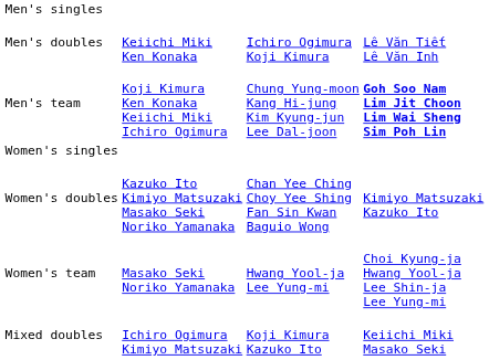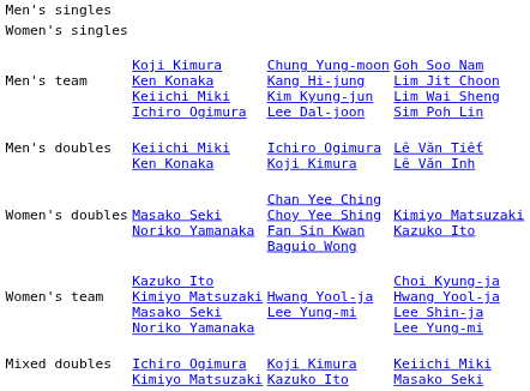 <table>
 <tr>
 <td>Men's singles</td>
 <td></td>
 <td></td>
 <td></td>
 </tr>
 <tr>
+<td>Women's singles</td>
+<td></td>
+<td></td>
+<td></td>
+</tr>
+<tr>
+<td>Men's team</td>
+<td><br><a href='#'>Koji Kimura</a><br><a href='#'>Ken Konaka</a><br><a href='#'>Keiichi Miki</a><br><a href='#'>Ichiro Ogimura</a></td>
+<td><br><a href='#'>Chung Yung-moon</a><br><a href='#'>Kang Hi-jung</a><br><a href='#'>Kim Kyung-jun</a><br><a href='#'>Lee Dal-joon</a></td>
+<td><br><a href='#'>Goh Soo Nam</a><br><a href='#'>Lim Jit Choon</a><br><a href='#'>Lim Wai Sheng</a><br><a href='#'>Sim Poh Lin</a></td>
+</tr>
+<tr>
 <td>Men's doubles</td>
 <td><br><a href='#'>Keiichi Miki</a><br><a href='#'>Ken Konaka</a></td>
 <td><br><a href='#'>Ichiro Ogimura</a><br><a href='#'>Koji Kimura</a></td>
 <td><br><a href='#'>Lê Văn Tiết</a><br><a href='#'>Lê Văn Inh</a></td>
 </tr>
 <tr>
-<td>Men's team</td>
-<td><br><a href='#'>Koji Kimura</a><br><a href='#'>Ken Konaka</a><br><a href='#'>Keiichi Miki</a><br><a href='#'>Ichiro Ogimura</a></td>
-<td><br><a href='#'>Chung Yung-moon</a><br><a href='#'>Kang Hi-jung</a><br><a href='#'>Kim Kyung-jun</a><br><a href='#'>Lee Dal-joon</a></td>
-<td><strong><br><a href='#'>Goh Soo Nam</a><br><a href='#'>Lim Jit Choon</a><br><a href='#'>Lim Wai Sheng</a><br><a href='#'>Sim Poh Lin</a></strong></td>
-</tr>
-<tr>
-<td>Women's singles</td>
-<td></td>
-<td></td>
-<td></td>
-</tr>
-<tr>
 <td>Women's doubles</td>
-<td><br><a href='#'>Kazuko Ito</a><br><a href='#'>Kimiyo Matsuzaki</a><br><a href='#'>Masako Seki</a><br><a href='#'>Noriko Yamanaka</a></td>
+<td><br><a href='#'>Masako Seki</a><br><a href='#'>Noriko Yamanaka</a></td>
 <td><br><a href='#'>Chan Yee Ching</a><br><a href='#'>Choy Yee Shing</a><br><a href='#'>Fan Sin Kwan</a><br><a href='#'>Baguio Wong</a></td>
 <td><br><a href='#'>Kimiyo Matsuzaki</a><br><a href='#'>Kazuko Ito</a></td>
 </tr>
 <tr>
 <td>Women's team</td>
-<td><br><a href='#'>Masako Seki</a><br><a href='#'>Noriko Yamanaka</a></td>
+<td><br><a href='#'>Kazuko Ito</a><br><a href='#'>Kimiyo Matsuzaki</a><br><a href='#'>Masako Seki</a><br><a href='#'>Noriko Yamanaka</a></td>
 <td><br><a href='#'>Hwang Yool-ja</a><br><a href='#'>Lee Yung-mi</a></td>
 <td><br><a href='#'>Choi Kyung-ja</a><br><a href='#'>Hwang Yool-ja</a><br><a href='#'>Lee Shin-ja</a><br><a href='#'>Lee Yung-mi</a></td>
 </tr>
 <tr>
 <td>Mixed doubles</td>
 <td><br><a href='#'>Ichiro Ogimura</a><br><a href='#'>Kimiyo Matsuzaki</a></td>
 <td><br><a href='#'>Koji Kimura</a><br><a href='#'>Kazuko Ito</a></td>
 <td><br><a href='#'>Keiichi Miki</a><br><a href='#'>Masako Seki</a></td>
 </tr>
 </table>
